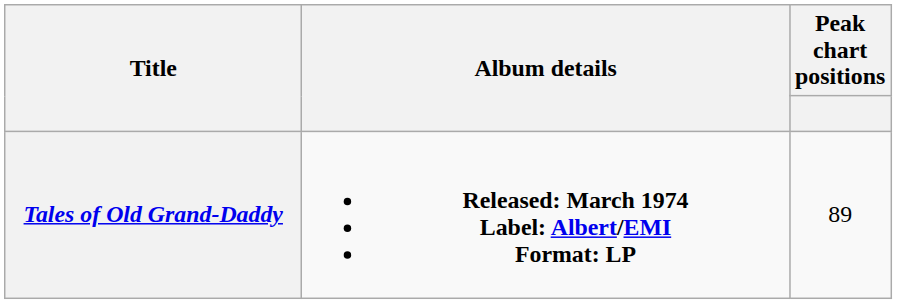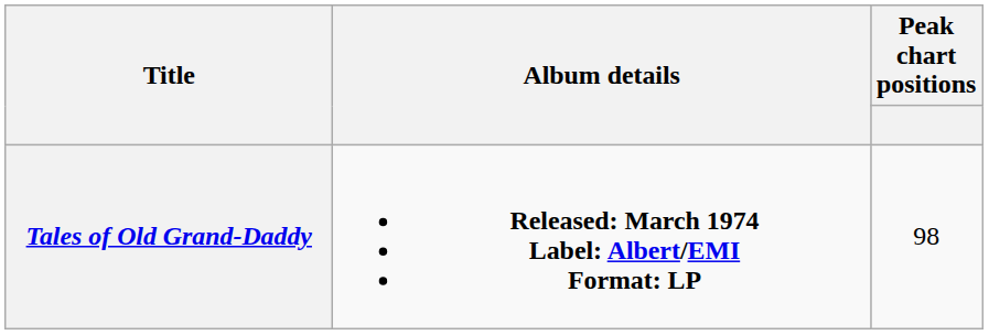 <table class="wikitable plainrowheaders" style="text-align:center;">
 <tr>
 <th scope="col" rowspan="2" style="width:12em;">Title</th>
 <th scope="col" rowspan="2" style="width:20em;">Album details</th>
 <th scope="col">Peak chart positions</th>
 </tr>
 <tr>
 <th scope="col" style="width:3em;font-size:90%;"><a href='#'></a><br></th>
 </tr>
 <tr>
 <th scope="row"><em><a href='#'>Tales of Old Grand-Daddy</a></em></th>
 <td><strong><br><ul><li>Released: March 1974</li><li>Label: <a href='#'>Albert</a>/<a href='#'>EMI</a> </li><li>Format: LP</li></ul></strong></td>
-<td>89</td>
+<td>98</td>
 </tr>
 </table>
